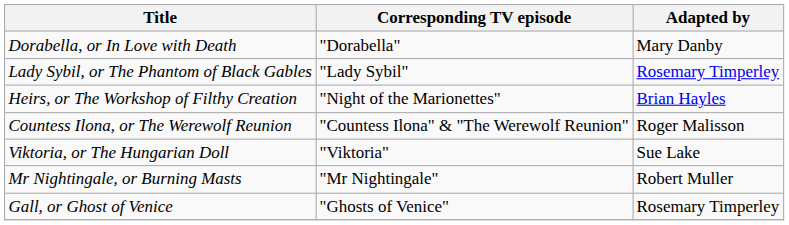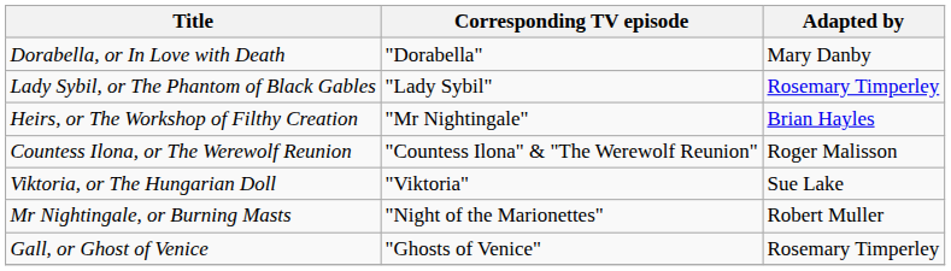 <table class="wikitable sortable nowraplinks">
 <tr>
 <th scope="col">Title</th>
 <th scope="col">Corresponding TV episode</th>
 <th scope="col">Adapted by</th>
 </tr>
 <tr>
 <td><em>Dorabella, or In Love with Death</em></td>
 <td>"Dorabella"</td>
 <td>Mary Danby</td>
 </tr>
 <tr>
 <td><em>Lady Sybil, or The Phantom of Black Gables</em></td>
 <td>"Lady Sybil"</td>
 <td><a href='#'>Rosemary Timperley</a></td>
 </tr>
 <tr>
 <td><em>Heirs, or The Workshop of Filthy Creation</em></td>
-<td>"Night of the Marionettes"</td>
+<td>"Mr Nightingale"</td>
 <td><a href='#'>Brian Hayles</a></td>
 </tr>
 <tr>
 <td><em>Countess Ilona, or The Werewolf Reunion</em></td>
 <td>"Countess Ilona" & "The Werewolf Reunion"</td>
 <td>Roger Malisson</td>
 </tr>
 <tr>
 <td><em>Viktoria, or The Hungarian Doll</em></td>
 <td>"Viktoria"</td>
 <td>Sue Lake</td>
 </tr>
 <tr>
 <td><em>Mr Nightingale, or Burning Masts</em></td>
-<td>"Mr Nightingale"</td>
+<td>"Night of the Marionettes"</td>
 <td>Robert Muller</td>
 </tr>
 <tr>
 <td><em>Gall, or Ghost of Venice</em></td>
 <td>"Ghosts of Venice"</td>
 <td>Rosemary Timperley</td>
 </tr>
 <tr>
 </tr>
 </table>
